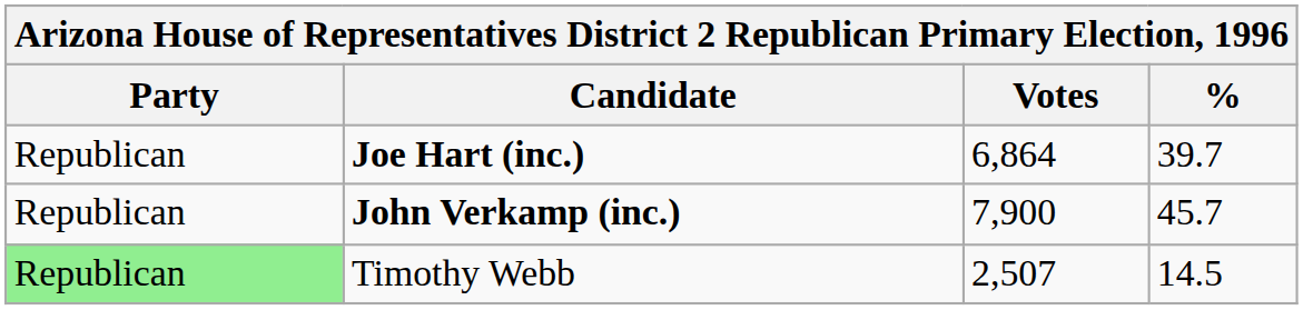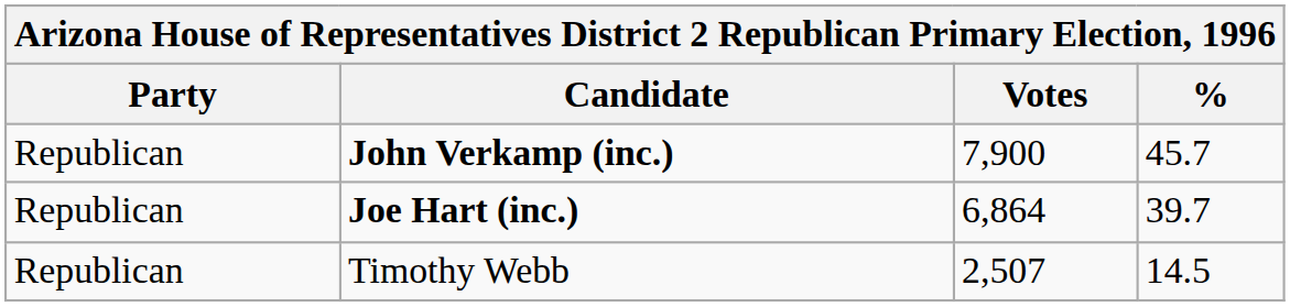 <table class="wikitable">
 <tr>
 <th colspan="4">Arizona House of Representatives District 2 Republican Primary Election, 1996</th>
 </tr>
 <tr>
 <th>Party</th>
 <th>Candidate</th>
 <th>Votes</th>
 <th>%</th>
 </tr>
 <tr>
 <td>Republican</td>
+<td><strong>John Verkamp (inc.)</strong></td>
+<td>7,900</td>
+<td>45.7</td>
+</tr>
+<tr>
+<td>Republican</td>
 <td><strong>Joe Hart (inc.)</strong></td>
 <td>6,864</td>
 <td>39.7</td>
 </tr>
 <tr>
 <td>Republican</td>
-<td><strong>John Verkamp (inc.)</strong></td>
-<td>7,900</td>
-<td>45.7</td>
-</tr>
-<tr>
-<td style="background: lightgreen;">Republican</td>
 <td>Timothy Webb</td>
 <td>2,507</td>
 <td>14.5</td>
 </tr>
 </table>
